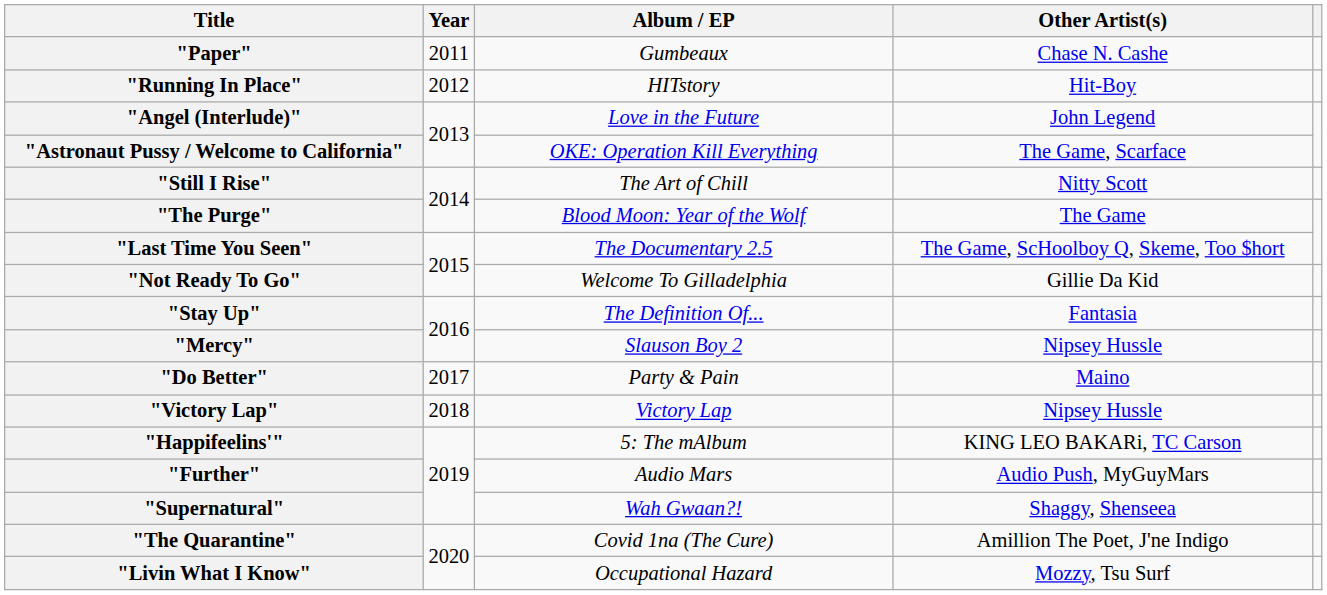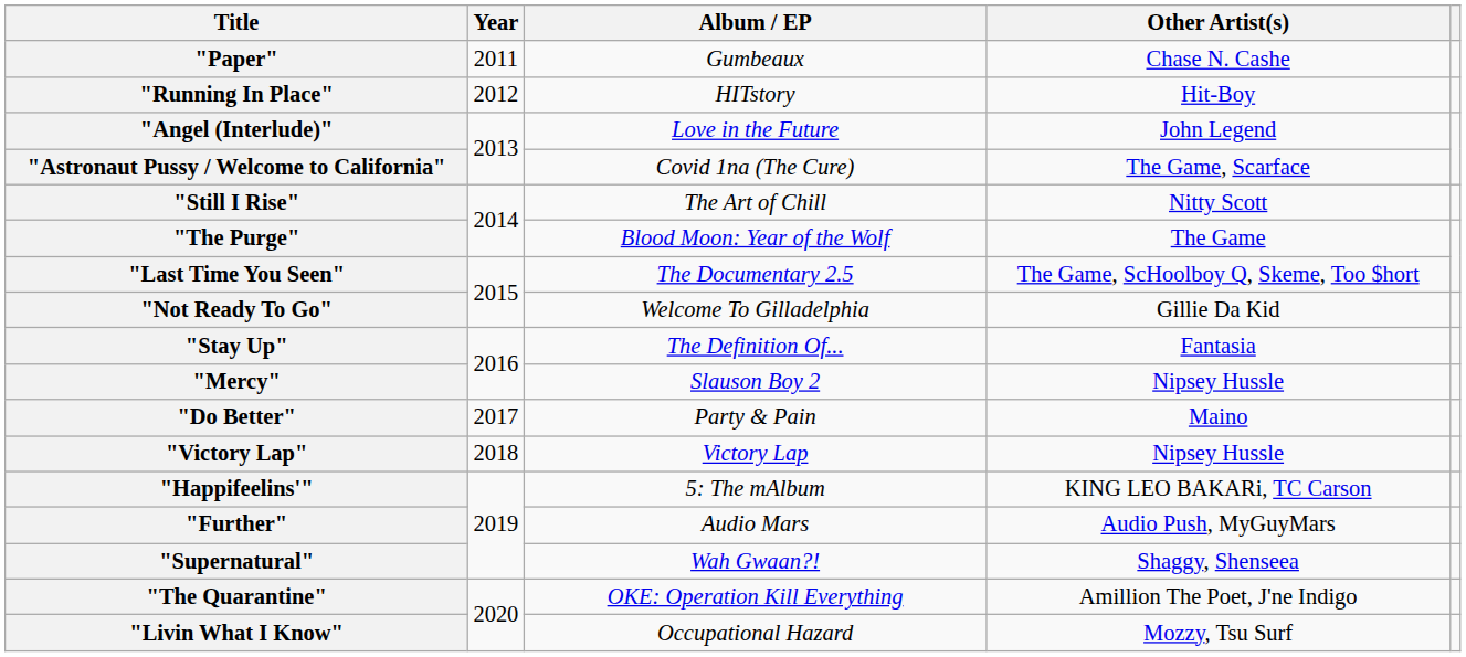 <table class="wikitable plainrowheaders" style="text-align:center;">
 <tr>
 <th scope="col", style="width:320px;">Title</th>
 <th scope="col">Year</th>
 <th scope="col", style="width:320px;">Album / EP</th>
 <th scope="col", style="width:320px;">Other Artist(s)</th>
 <th scope="col"></th>
 </tr>
 <tr>
 <th scope="row">"Paper"</th>
 <td style="text-align:center;">2011</td>
 <td><em>Gumbeaux</em></td>
 <td><a href='#'>Chase N. Cashe</a></td>
 <td style="text-align:center;"></td>
 </tr>
 <tr>
 <th scope="row">"Running In Place"</th>
 <td style="text-align:center;">2012</td>
 <td><em>HITstory</em></td>
 <td><a href='#'>Hit-Boy</a></td>
 <td style="text-align:center;"></td>
 </tr>
 <tr>
 <th scope="row">"Angel (Interlude)"</th>
 <td rowspan="2", style="text-align:center;">2013</td>
 <td><em><a href='#'>Love in the Future</a></em></td>
 <td><a href='#'>John Legend</a></td>
 <td rowspan="2", style="text-align:center;"></td>
 </tr>
 <tr>
 <th scope="row">"Astronaut Pussy / Welcome to California"</th>
-<td><em><a href='#'>OKE: Operation Kill Everything</a></em></td>
+<td><em>Covid 1na (The Cure)</em></td>
 <td><a href='#'>The Game</a>, <a href='#'>Scarface</a></td>
 </tr>
 <tr>
 <th scope="row">"Still I Rise"</th>
 <td rowspan="2", style="text-align:center;">2014</td>
 <td><em>The Art of Chill</em></td>
 <td><a href='#'>Nitty Scott</a></td>
 <td style="text-align:center;"></td>
 </tr>
 <tr>
 <th scope="row">"The Purge"</th>
 <td><em><a href='#'>Blood Moon: Year of the Wolf</a></em></td>
 <td><a href='#'>The Game</a></td>
 <td rowspan="2", style="text-align:center;"></td>
 </tr>
 <tr>
 <th scope="row">"Last Time You Seen"</th>
 <td rowspan="2", style="text-align:center;">2015</td>
 <td><em><a href='#'>The Documentary 2.5</a></em></td>
 <td><a href='#'>The Game</a>, <a href='#'>ScHoolboy Q</a>, <a href='#'>Skeme</a>, <a href='#'>Too $hort</a></td>
 </tr>
 <tr>
 <th scope="row">"Not Ready To Go"</th>
 <td><em>Welcome To Gilladelphia</em></td>
 <td>Gillie Da Kid</td>
 <td style="text-align:center;"></td>
 </tr>
 <tr>
 <th scope="row">"Stay Up"</th>
 <td rowspan="2", style="text-align:center;">2016</td>
 <td><em><a href='#'>The Definition Of...</a></em></td>
 <td><a href='#'>Fantasia</a></td>
 <td style="text-align:center;"></td>
 </tr>
 <tr>
 <th scope="row">"Mercy"</th>
 <td><em><a href='#'>Slauson Boy 2</a></em></td>
 <td><a href='#'>Nipsey Hussle</a></td>
 <td style="text-align:center;"></td>
 </tr>
 <tr>
 <th scope="row">"Do Better"</th>
 <td style="text-align:center;">2017</td>
 <td><em>Party & Pain</em></td>
 <td><a href='#'>Maino</a></td>
 <td style="text-align:center;"></td>
 </tr>
 <tr>
 <th scope="row">"Victory Lap"</th>
 <td style="text-align:center;">2018</td>
 <td><em><a href='#'>Victory Lap</a></em></td>
 <td><a href='#'>Nipsey Hussle</a></td>
 <td style="text-align:center;"></td>
 </tr>
 <tr>
 <th scope="row">"Happifeelins'"</th>
 <td rowspan="3", style="text-align:center;">2019</td>
 <td><em>5: The mAlbum</em></td>
 <td>KING LEO BAKARi, <a href='#'>TC Carson</a></td>
 <td style="text-align:center;"></td>
 </tr>
 <tr>
 <th scope="row">"Further"</th>
 <td><em>Audio Mars</em></td>
 <td><a href='#'>Audio Push</a>, MyGuyMars</td>
 <td style="text-align:center;"></td>
 </tr>
 <tr>
 <th scope="row">"Supernatural"</th>
 <td><em><a href='#'>Wah Gwaan?!</a></em></td>
 <td><a href='#'>Shaggy</a>, <a href='#'>Shenseea</a></td>
 <td style="text-align:center;"></td>
 </tr>
 <tr>
 <th scope="row">"The Quarantine"</th>
 <td rowspan="2", style="text-align:center;">2020</td>
-<td><em>Covid 1na (The Cure)</em></td>
+<td><em><a href='#'>OKE: Operation Kill Everything</a></em></td>
 <td>Amillion The Poet, J'ne Indigo</td>
 <td style="text-align:center;"></td>
 </tr>
 <tr>
 <th scope="row">"Livin What I Know"</th>
 <td><em>Occupational Hazard</em></td>
 <td><a href='#'>Mozzy</a>, Tsu Surf</td>
 <td style="text-align:center;"></td>
 </tr>
 </table>
